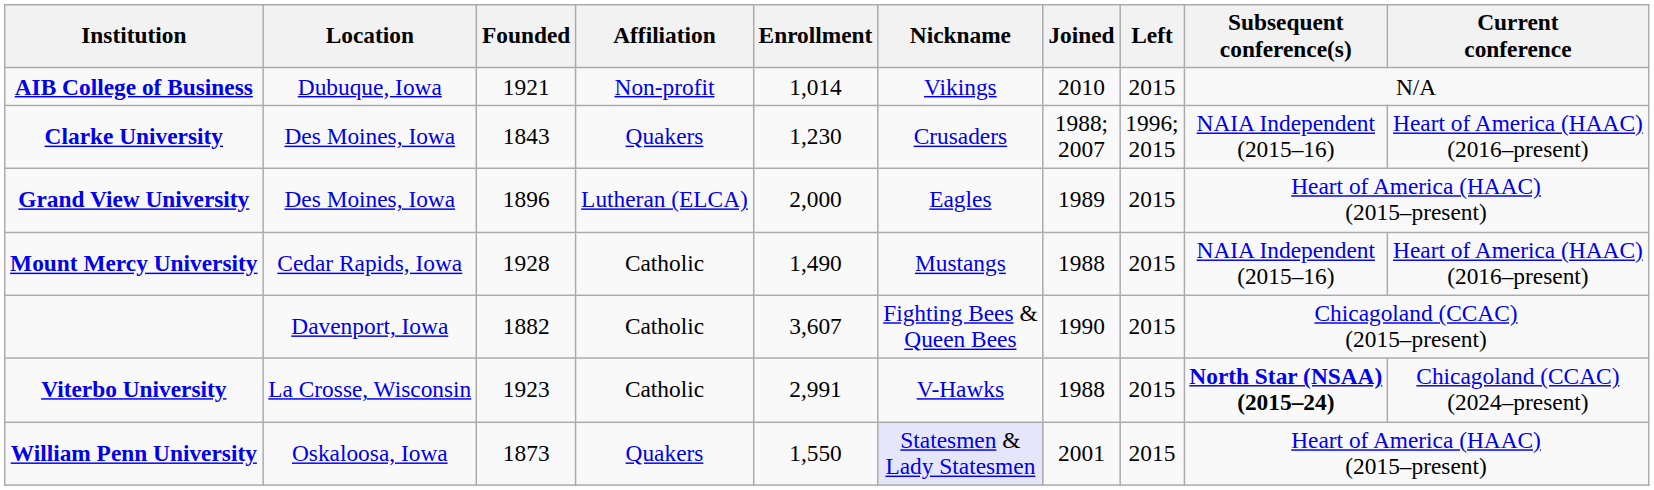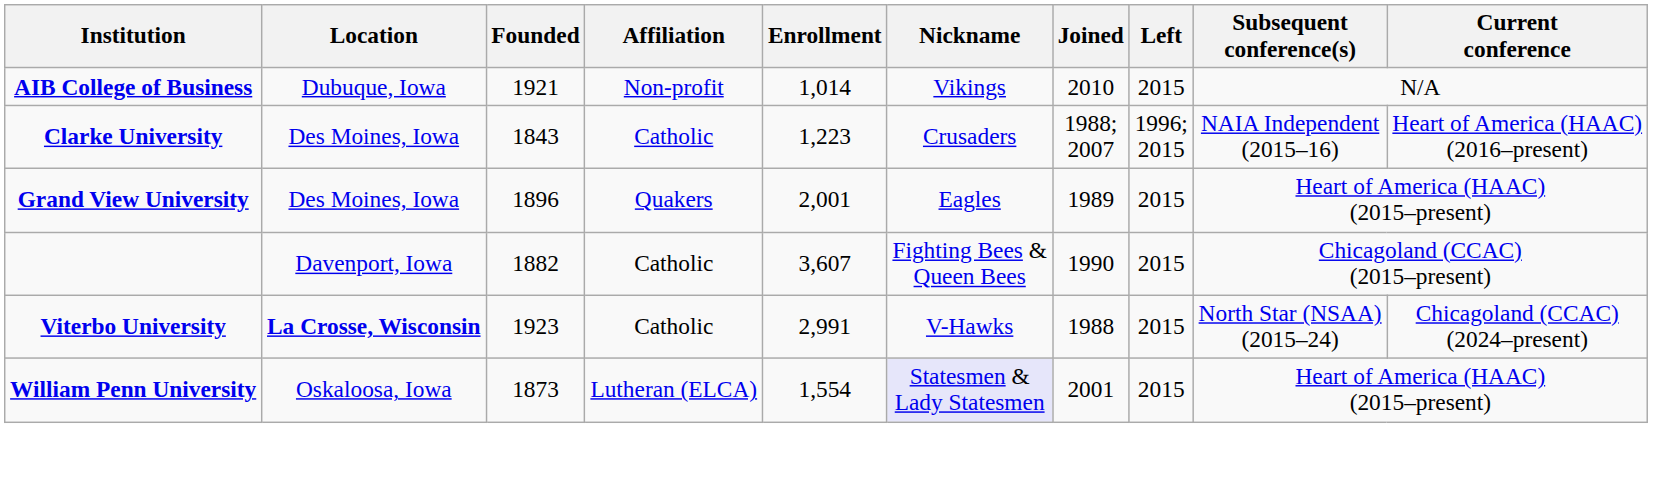 <table class="wikitable sortable" style="text-align:center">
 <tr>
 <th>Institution</th>
 <th>Location</th>
 <th>Founded</th>
 <th>Affiliation</th>
 <th>Enrollment</th>
 <th>Nickname</th>
 <th>Joined</th>
 <th>Left</th>
 <th>Subsequent<br>conference(s)</th>
 <th>Current<br>conference</th>
 </tr>
 <tr>
 <td><strong><a href='#'>AIB College of Business</a></strong></td>
 <td><a href='#'>Dubuque, Iowa</a></td>
 <td>1921</td>
 <td><a href='#'>Non-profit</a></td>
 <td>1,014</td>
 <td><a href='#'>Vikings</a></td>
 <td>2010</td>
 <td>2015</td>
 <td colspan="2">N/A</td>
 </tr>
 <tr>
 <td><strong><a href='#'>Clarke University</a></strong></td>
 <td><a href='#'>Des Moines, Iowa</a></td>
 <td>1843</td>
-<td><a href='#'>Quakers</a></td>
-<td>1,230</td>
+<td><a href='#'>Catholic</a><br></td>
+<td>1,223</td>
 <td><a href='#'>Crusaders</a></td>
 <td>1988;<br>2007</td>
 <td>1996;<br>2015</td>
 <td><a href='#'>NAIA Independent</a><br>(2015–16)</td>
 <td><a href='#'>Heart of America (HAAC)</a><br>(2016–present)</td>
 </tr>
 <tr>
 <td><strong><a href='#'>Grand View University</a></strong></td>
 <td><a href='#'>Des Moines, Iowa</a></td>
 <td>1896</td>
-<td><a href='#'>Lutheran (ELCA)</a></td>
-<td>2,000</td>
+<td><a href='#'>Quakers</a></td>
+<td>2,001</td>
 <td><a href='#'>Eagles</a></td>
 <td>1989</td>
 <td>2015</td>
 <td colspan="2"><a href='#'>Heart of America (HAAC)</a><br>(2015–present)</td>
-</tr>
-<tr>
-<td><strong><a href='#'>Mount Mercy University</a></strong></td>
-<td><a href='#'>Cedar Rapids, Iowa</a></td>
-<td>1928</td>
-<td>Catholic<br></td>
-<td>1,490</td>
-<td><a href='#'>Mustangs</a></td>
-<td>1988</td>
-<td>2015</td>
-<td><a href='#'>NAIA Independent</a><br>(2015–16)</td>
-<td><a href='#'>Heart of America (HAAC)</a><br>(2016–present)</td>
 </tr>
 <tr>
 <td></td>
 <td><a href='#'>Davenport, Iowa</a></td>
 <td>1882</td>
 <td>Catholic</td>
 <td>3,607</td>
 <td><a href='#'>Fighting Bees</a> &<br><a href='#'>Queen Bees</a></td>
 <td>1990</td>
 <td>2015</td>
 <td colspan="2"><a href='#'>Chicagoland (CCAC)</a><br>(2015–present)</td>
 </tr>
 <tr>
 <td><strong><a href='#'>Viterbo University</a></strong></td>
-<td><a href='#'>La Crosse, Wisconsin</a></td>
+<td><strong><a href='#'>La Crosse, Wisconsin</a></strong></td>
 <td>1923</td>
 <td>Catholic<br></td>
 <td>2,991</td>
 <td><a href='#'>V-Hawks</a></td>
 <td>1988</td>
 <td>2015</td>
-<td><strong><a href='#'>North Star (NSAA)</a><br>(2015–24)</strong></td>
+<td><a href='#'>North Star (NSAA)</a><br>(2015–24)</td>
 <td><a href='#'>Chicagoland (CCAC)</a><br>(2024–present)</td>
 </tr>
 <tr>
 <td><strong><a href='#'>William Penn University</a></strong></td>
 <td><a href='#'>Oskaloosa, Iowa</a></td>
 <td>1873</td>
-<td><a href='#'>Quakers</a></td>
-<td>1,550</td>
+<td><a href='#'>Lutheran (ELCA)</a></td>
+<td>1,554</td>
 <td style="background: lavender;"><a href='#'>Statesmen</a> &<br><a href='#'>Lady Statesmen</a></td>
 <td>2001</td>
 <td>2015</td>
 <td colspan="2"><a href='#'>Heart of America (HAAC)</a><br>(2015–present)</td>
 </tr>
 </table>
